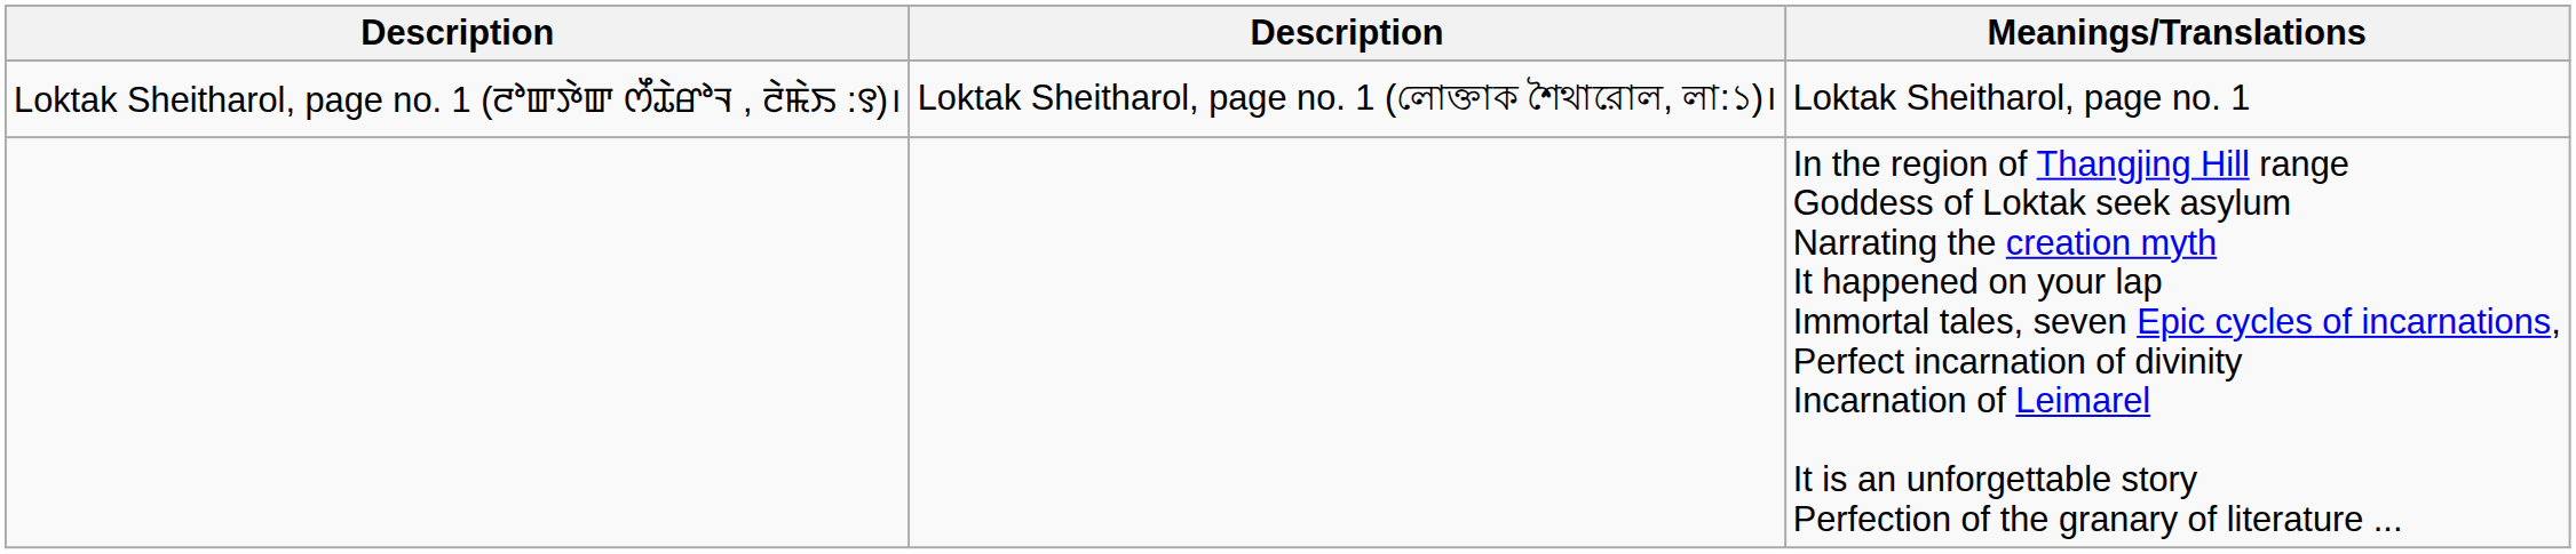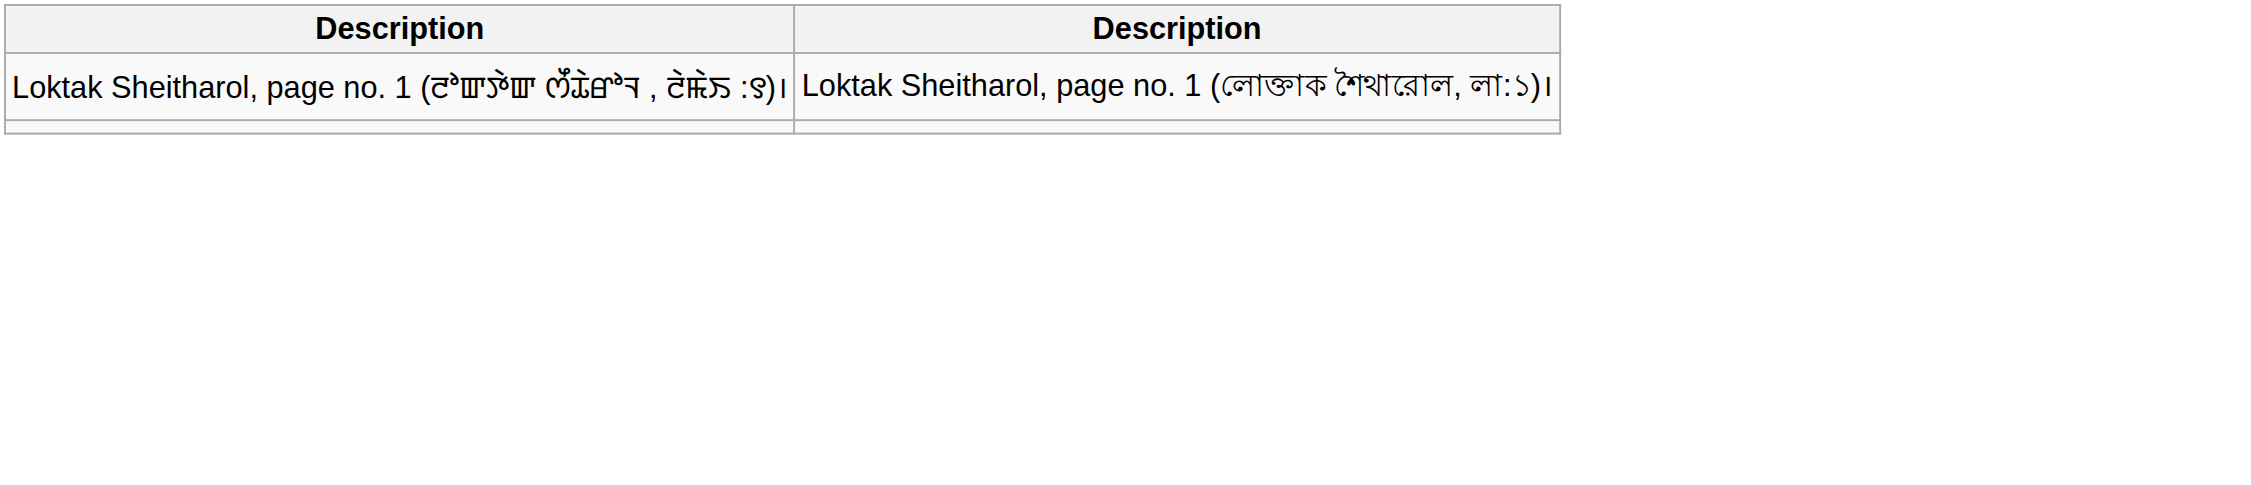 <table class="wikitable">
 <tr>
 <th>Description <br> </th>
 <th>Description <br> </th>
-<th>Meanings/Translations</th>
 </tr>
 <tr>
 <td>Loktak Sheitharol, page no. 1 (ꯂꯣꯛꯇꯥꯛ ꯁꯩꯊꯥꯔꯣꯜ , ꯂꯥꯃꯥꯏ :꯱)।</td>
 <td>Loktak Sheitharol, page no. 1 (লোক্তাক শৈথারোল, লা:১)।</td>
-<td>Loktak Sheitharol, page no. 1</td>
 </tr>
 <tr>
 <td></td>
 <td></td>
-<td>In the region of <a href='#'>Thangjing Hill</a> range <br> Goddess of Loktak seek asylum <br> Narrating the <a href='#'>creation myth</a> <br> It happened on your lap <br> Immortal tales, seven <a href='#'>Epic cycles of incarnations</a>, <br> Perfect incarnation of divinity <br> Incarnation of <a href='#'>Leimarel</a> <br><br>It is an unforgettable story <br> Perfection of the granary of literature ...</td>
 </tr>
 </table>
